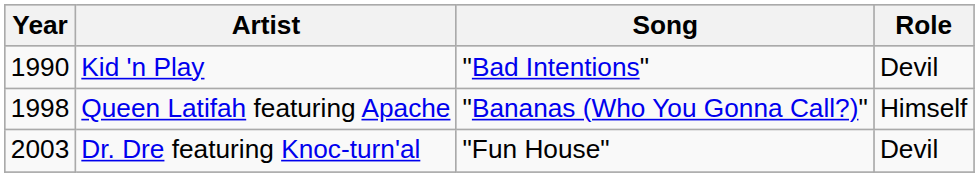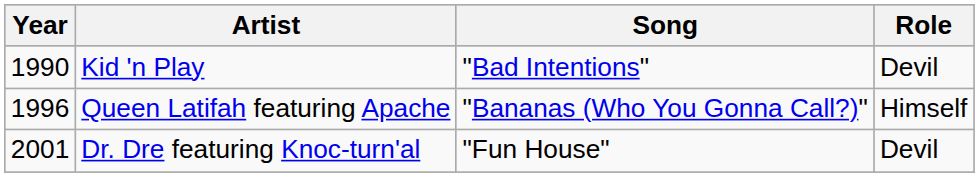 <table class="wikitable plainrowheaders sortable" style="margin-right: 0;">
 <tr>
 <th>Year</th>
 <th>Artist</th>
 <th>Song</th>
 <th>Role</th>
 </tr>
 <tr>
 <td>1990</td>
 <td><a href='#'>Kid 'n Play</a></td>
 <td>"<a href='#'>Bad Intentions</a>"</td>
 <td>Devil</td>
 </tr>
 <tr>
-<td>1998</td>
+<td>1996</td>
 <td><a href='#'>Queen Latifah</a> featuring <a href='#'>Apache</a></td>
 <td>"<a href='#'>Bananas (Who You Gonna Call?)</a>"</td>
 <td>Himself</td>
 </tr>
 <tr>
-<td>2003</td>
+<td>2001</td>
 <td><a href='#'>Dr. Dre</a> featuring <a href='#'>Knoc-turn'al</a></td>
 <td>"Fun House"</td>
 <td>Devil</td>
 </tr>
 </table>
